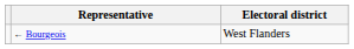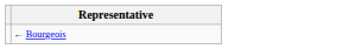 <table class="sortable wikitable" style="text-align:left; font-size:90%">
 <tr>
 <th></th>
 <th width="250">Representative</th>
-<th width="150">Electoral district</th>
 </tr>
 <tr>
 <td></td>
 <td> <small>← <a href='#'>Bourgeois</a></small></td>
-<td>West Flanders</td>
 </tr>
 </table>
